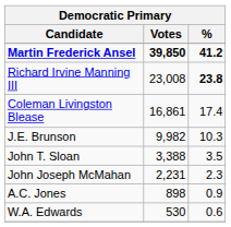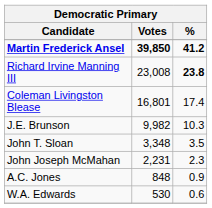 <table class="wikitable" align="left" style="margin: 1em 1em 1em 0; background: #f9f9f9; font-size: 95%;">
 <tr style="background-color:#E9E9E9">
 <th colspan="3">Democratic Primary</th>
 </tr>
 <tr style="background-color:#E9E9E9">
 <th colspan="1" style="width: 170px">Candidate</th>
 <th style="width: 50px">Votes</th>
 <th style="width: 40px">%</th>
 </tr>
 <tr>
 </tr>
 <tr>
 <td><strong><a href='#'>Martin Frederick Ansel</a></strong></td>
 <td align="right"><strong>39,850</strong></td>
 <td align="right"><strong>41.2</strong></td>
 </tr>
 <tr>
 <td><a href='#'>Richard Irvine Manning III</a></td>
 <td align="right">23,008</td>
 <td align="right"><strong>23.8</strong></td>
 </tr>
 <tr>
 <td><a href='#'>Coleman Livingston Blease</a></td>
-<td align="right">16,861</td>
+<td align="right">16,801</td>
 <td align="right">17.4</td>
 </tr>
 <tr>
 <td>J.E. Brunson</td>
 <td align="right">9,982</td>
 <td align="right">10.3</td>
 </tr>
 <tr>
 <td>John T. Sloan</td>
-<td align="right">3,388</td>
+<td align="right">3,348</td>
 <td align="right">3.5</td>
 </tr>
 <tr>
 <td>John Joseph McMahan</td>
 <td align="right">2,231</td>
 <td align="right">2.3</td>
 </tr>
 <tr>
 <td>A.C. Jones</td>
-<td align="right">898</td>
+<td align="right">848</td>
 <td align="right">0.9</td>
 </tr>
 <tr>
 <td>W.A. Edwards</td>
 <td align="right">530</td>
 <td align="right">0.6</td>
 </tr>
 <tr>
 </tr>
 </table>
